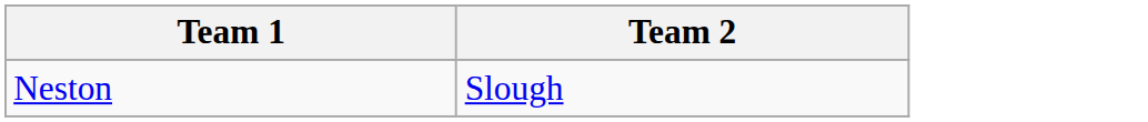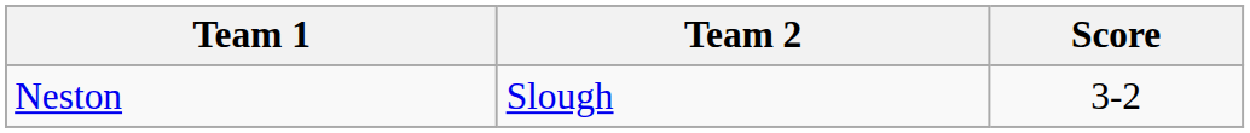 <table class="wikitable" style="font-size: 100%">
 <tr>
 <th width=200>Team 1</th>
 <th width=200>Team 2</th>
+<th width=100>Score</th>
 </tr>
 <tr>
 <td><a href='#'>Neston</a></td>
 <td><a href='#'>Slough</a></td>
+<td align=center>3-2</td>
 </tr>
 </table>
